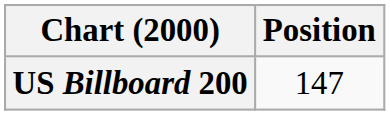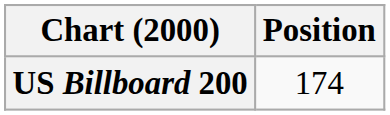 <table class="wikitable plainrowheaders" style="text-align:center">
 <tr>
 <th scope="col">Chart (2000)</th>
 <th scope="col">Position</th>
 </tr>
 <tr>
 <th scope="row">US <em>Billboard</em> 200</th>
-<td>147</td>
+<td>174</td>
 </tr>
 </table>
